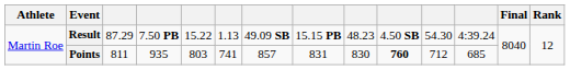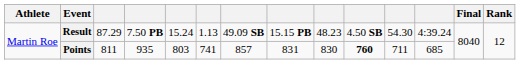 <table class="wikitable" style="font-size:90%">
 <tr>
 <th>Athlete</th>
 <th>Event</th>
 <th></th>
 <th></th>
 <th></th>
 <th></th>
 <th></th>
 <th></th>
 <th></th>
 <th></th>
 <th></th>
 <th></th>
 <th>Final</th>
 <th>Rank</th>
 </tr>
 <tr style=text-align:center>
 <td rowspan=2 style=text-align:left><a href='#'>Martin Roe</a></td>
 <th style="font-size:95%">Result</th>
 <td>87.29</td>
 <td>7.50 <strong>PB</strong></td>
-<td>15.22</td>
+<td>15.24</td>
 <td>1.13</td>
 <td>49.09 <strong>SB</strong></td>
 <td>15.15 <strong>PB</strong></td>
 <td>48.23</td>
 <td>4.50 <strong>SB</strong></td>
 <td>54.30</td>
 <td>4:39.24</td>
 <td rowspan=2>8040</td>
 <td rowspan=2>12</td>
 </tr>
 <tr style=text-align:center>
 <th style="font-size:95%">Points</th>
 <td>811</td>
 <td>935</td>
 <td>803</td>
 <td>741</td>
 <td>857</td>
 <td>831</td>
 <td>830</td>
 <td><strong>760</strong></td>
-<td>712</td>
+<td>711</td>
 <td>685</td>
 </tr>
 </table>
